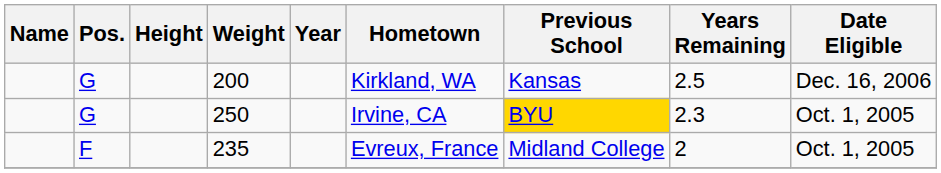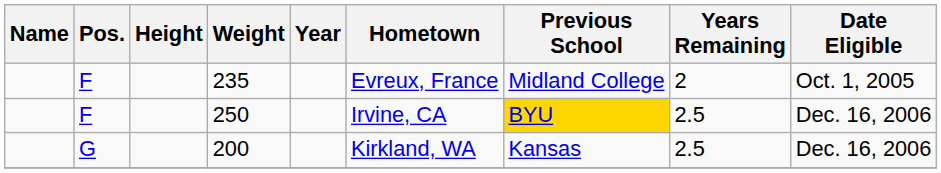 <table class="wikitable sortable" border="1">
 <tr>
 <th>Name</th>
 <th>Pos.</th>
 <th>Height</th>
 <th>Weight</th>
 <th>Year</th>
 <th>Hometown</th>
 <th class="unsortable">Previous<br>School</th>
 <th class="unsortable">Years<br>Remaining</th>
 <th class="unsortable">Date<br>Eligible</th>
 </tr>
 <tr>
 <td></td>
+<td><a href='#'>F</a></td>
+<td></td>
+<td>235</td>
+<td></td>
+<td><a href='#'>Evreux, France</a></td>
+<td><a href='#'>Midland College</a></td>
+<td>2</td>
+<td>Oct. 1, 2005</td>
+</tr>
+<tr>
+<td></td>
+<td><a href='#'>F</a></td>
+<td></td>
+<td>250</td>
+<td></td>
+<td><a href='#'>Irvine, CA</a></td>
+<td style="background: gold;"><a href='#'>BYU</a></td>
+<td>2.5</td>
+<td>Dec. 16, 2006</td>
+</tr>
+<tr>
+<td></td>
 <td><a href='#'>G</a></td>
 <td></td>
 <td>200</td>
 <td></td>
 <td><a href='#'>Kirkland, WA</a></td>
 <td><a href='#'>Kansas</a></td>
 <td>2.5</td>
 <td>Dec. 16, 2006</td>
 </tr>
 <tr>
-<td></td>
-<td><a href='#'>G</a></td>
-<td></td>
-<td>250</td>
-<td></td>
-<td><a href='#'>Irvine, CA</a></td>
-<td style="background: gold;"><a href='#'>BYU</a></td>
-<td>2.3</td>
-<td>Oct. 1, 2005</td>
-</tr>
-<tr>
-<td></td>
-<td><a href='#'>F</a></td>
-<td></td>
-<td>235</td>
-<td></td>
-<td><a href='#'>Evreux, France</a></td>
-<td><a href='#'>Midland College</a></td>
-<td>2</td>
-<td>Oct. 1, 2005</td>
-</tr>
-<tr>
 </tr>
 </table>
